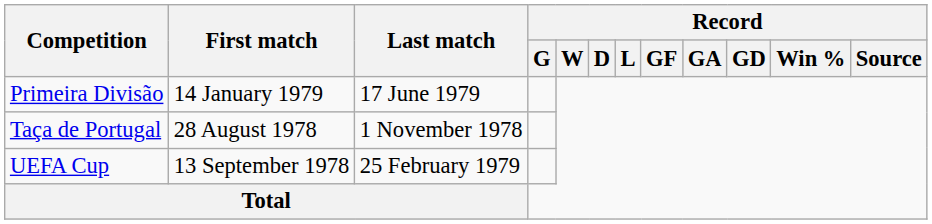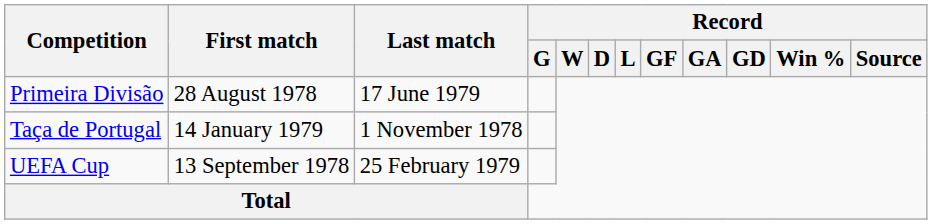 <table class="wikitable" style="text-align: center">
 <tr>
 <th rowspan="2">Competition</th>
 <th rowspan="2">First match</th>
 <th rowspan="2">Last match</th>
 <th colspan="9">Record</th>
 </tr>
 <tr>
 <th>G</th>
 <th>W</th>
 <th>D</th>
 <th>L</th>
 <th>GF</th>
 <th>GA</th>
 <th>GD</th>
 <th>Win %</th>
 <th>Source</th>
 </tr>
 <tr>
 <td align=left><a href='#'>Primeira Divisão</a></td>
-<td align=left>14 January 1979</td>
+<td align=left>28 August 1978</td>
 <td align=left>17 June 1979<br></td>
 <td align=left></td>
 </tr>
 <tr>
 <td align=left><a href='#'>Taça de Portugal</a></td>
-<td align=left>28 August 1978</td>
+<td align=left>14 January 1979</td>
 <td align=left>1 November 1978<br></td>
 <td align=left></td>
 </tr>
 <tr>
 <td align=left><a href='#'>UEFA Cup</a></td>
 <td align=left>13 September 1978</td>
 <td align=left>25 February 1979<br></td>
 <td align=left></td>
 </tr>
 <tr>
 <th colspan="3">Total<br></th>
 </tr>
 </table>
